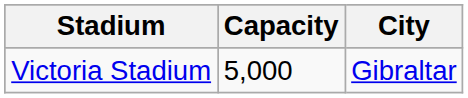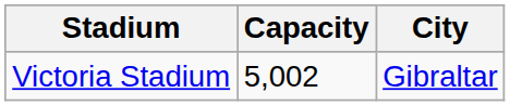 <table class="wikitable sortable">
 <tr>
 <th>Stadium</th>
 <th>Capacity</th>
 <th>City</th>
 </tr>
 <tr>
 <td><a href='#'>Victoria Stadium</a></td>
-<td>5,000</td>
+<td>5,002</td>
 <td><a href='#'>Gibraltar</a></td>
 </tr>
 </table>
